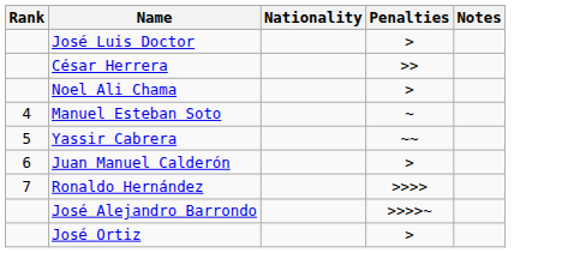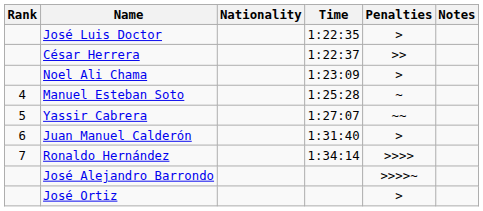 <table class="wikitable sortable" style="text-align:center">
 <tr>
 <th>Rank</th>
 <th>Name</th>
 <th>Nationality</th>
+<th>Time</th>
 <th>Penalties</th>
 <th>Notes</th>
 </tr>
 <tr>
 <td></td>
 <td align=left><a href='#'>José Luis Doctor</a></td>
 <td align=left></td>
+<td>1:22:35</td>
 <td>></td>
 <td></td>
 </tr>
 <tr>
 <td></td>
 <td align=left><a href='#'>César Herrera</a></td>
 <td align=left></td>
+<td>1:22:37</td>
 <td>>></td>
 <td></td>
 </tr>
 <tr>
 <td></td>
 <td align=left><a href='#'>Noel Ali Chama</a></td>
 <td align=left></td>
+<td>1:23:09</td>
 <td>></td>
 <td></td>
 </tr>
 <tr>
 <td>4</td>
 <td align=left><a href='#'>Manuel Esteban Soto</a></td>
 <td align=left></td>
+<td>1:25:28</td>
 <td>~</td>
 <td></td>
 </tr>
 <tr>
 <td>5</td>
 <td align=left><a href='#'>Yassir Cabrera</a></td>
 <td align=left></td>
+<td>1:27:07</td>
 <td>~~</td>
 <td></td>
 </tr>
 <tr>
 <td>6</td>
 <td align=left><a href='#'>Juan Manuel Calderón</a></td>
 <td align=left></td>
+<td>1:31:40</td>
 <td>></td>
 <td></td>
 </tr>
 <tr>
 <td>7</td>
 <td align=left><a href='#'>Ronaldo Hernández</a></td>
 <td align=left></td>
+<td>1:34:14</td>
 <td>>>>></td>
 <td></td>
 </tr>
 <tr>
 <td></td>
 <td align=left><a href='#'>José Alejandro Barrondo</a></td>
 <td align=left></td>
+<td></td>
 <td>>>>>~</td>
 <td></td>
 </tr>
 <tr>
 <td></td>
 <td align=left><a href='#'>José Ortiz</a></td>
 <td align=left></td>
+<td></td>
 <td>></td>
 <td></td>
 </tr>
 </table>
